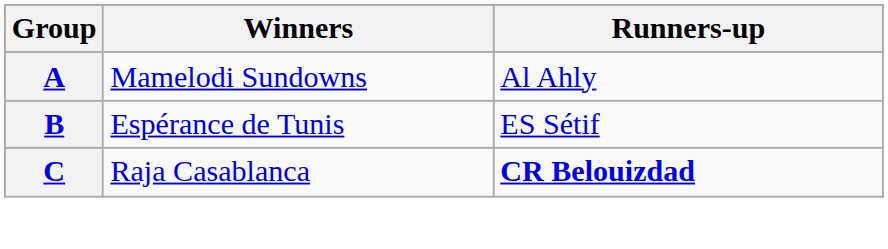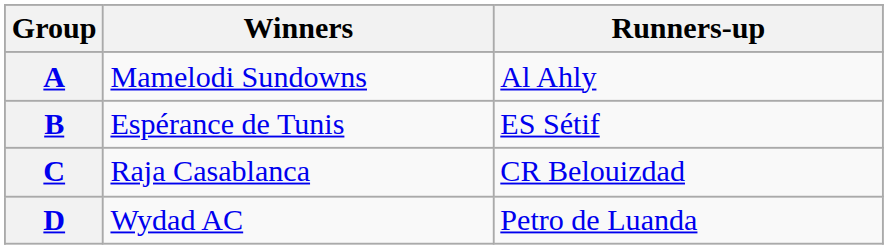 <table class="wikitable">
 <tr>
 <th>Group</th>
 <th width=200>Winners</th>
 <th width=200>Runners-up</th>
 </tr>
 <tr>
 <th><a href='#'>A</a></th>
 <td> <a href='#'>Mamelodi Sundowns</a></td>
 <td> <a href='#'>Al Ahly</a></td>
 </tr>
 <tr>
 <th><a href='#'>B</a></th>
 <td> <a href='#'>Espérance de Tunis</a></td>
 <td> <a href='#'>ES Sétif</a></td>
 </tr>
 <tr>
 <th><a href='#'>C</a></th>
 <td> <a href='#'>Raja Casablanca</a></td>
-<td><strong> <a href='#'>CR Belouizdad</a></strong></td>
+<td> <a href='#'>CR Belouizdad</a></td>
+</tr>
+<tr>
+<th><a href='#'>D</a></th>
+<td> <a href='#'>Wydad AC</a></td>
+<td> <a href='#'>Petro de Luanda</a></td>
 </tr>
 </table>
